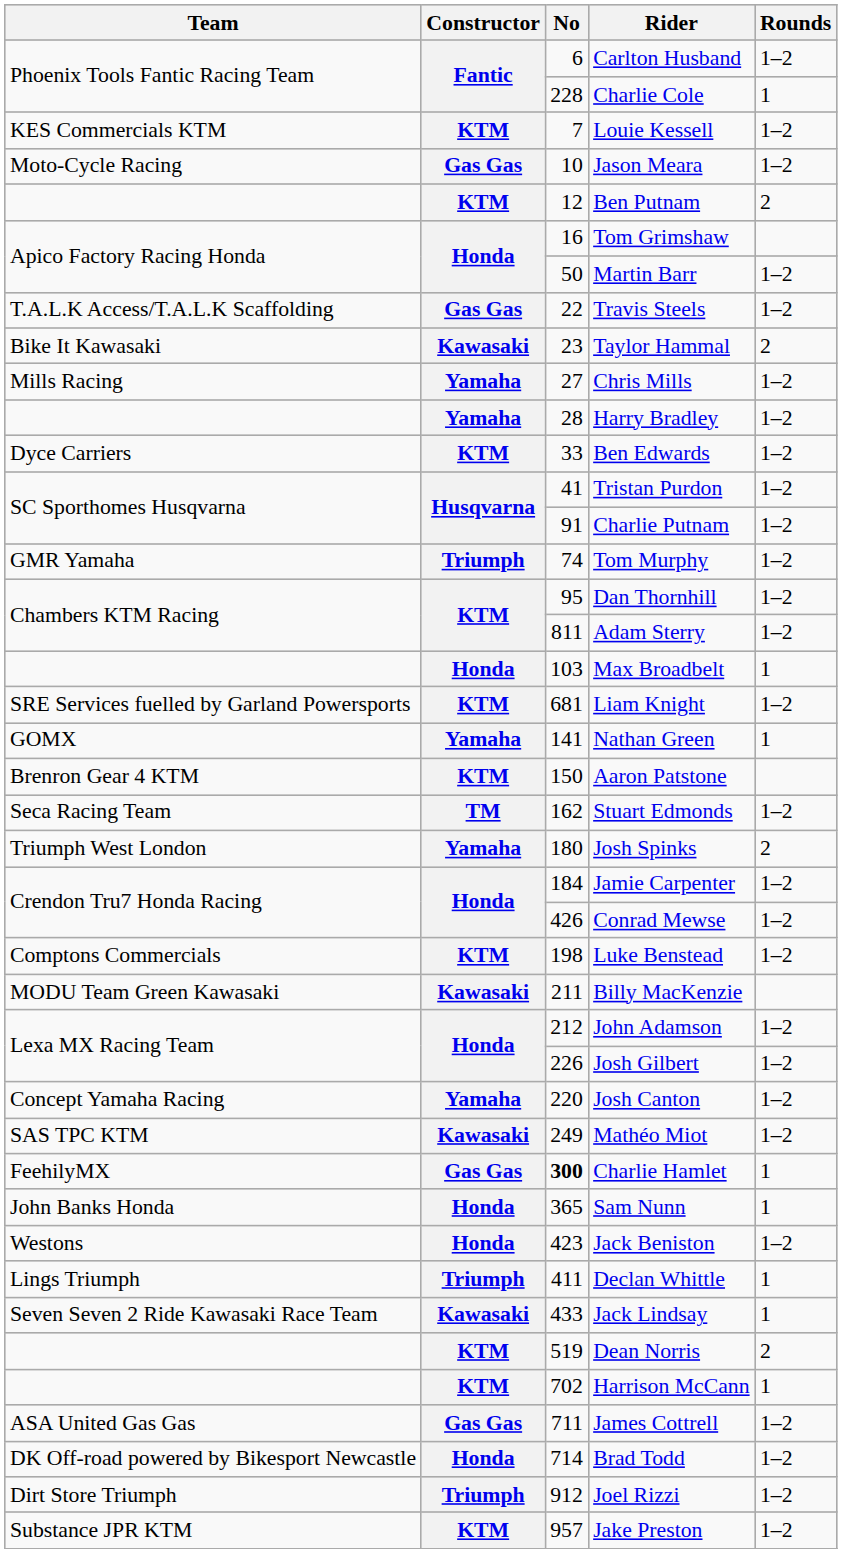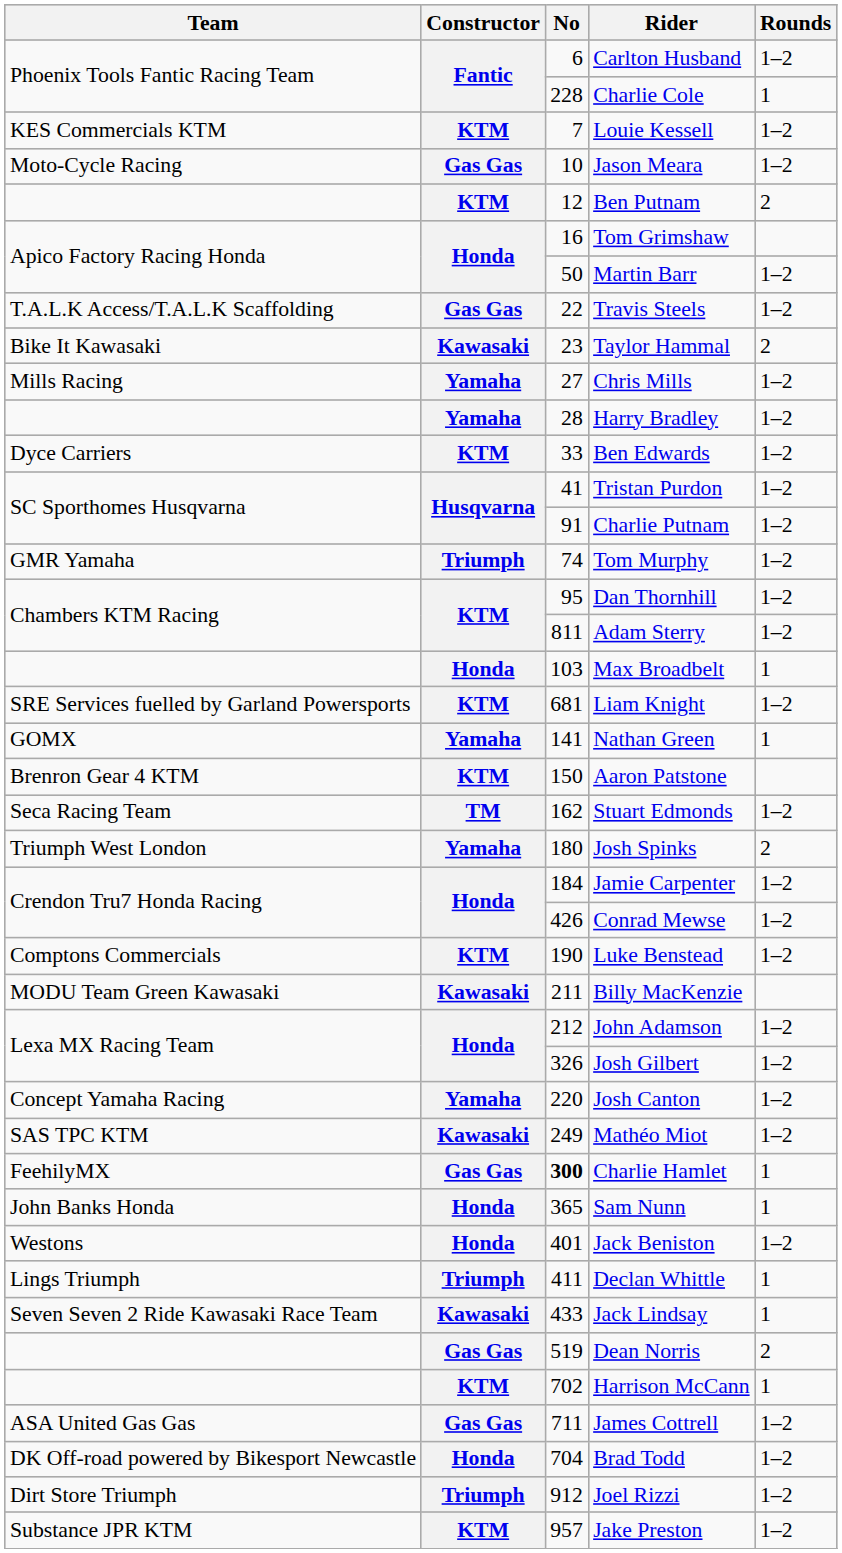 <table class="wikitable" style="font-size: 85%;">
 <tr>
 <th>Team</th>
 <th>Constructor</th>
 <th>No</th>
 <th>Rider</th>
 <th>Rounds</th>
 </tr>
 <tr>
 <td rowspan=2>Phoenix Tools Fantic Racing Team</td>
 <th rowspan=2><a href='#'>Fantic</a></th>
 <td align="right">6</td>
 <td> <a href='#'>Carlton Husband</a></td>
 <td>1–2</td>
 </tr>
 <tr>
 <td align="right">228</td>
 <td> <a href='#'>Charlie Cole</a></td>
 <td>1</td>
 </tr>
 <tr>
 <td>KES Commercials KTM</td>
 <th><a href='#'>KTM</a></th>
 <td align="right">7</td>
 <td> <a href='#'>Louie Kessell</a></td>
 <td>1–2</td>
 </tr>
 <tr>
 <td>Moto-Cycle Racing</td>
 <th><a href='#'>Gas Gas</a></th>
 <td align="right">10</td>
 <td> <a href='#'>Jason Meara</a></td>
 <td>1–2</td>
 </tr>
 <tr>
 <td></td>
 <th><a href='#'>KTM</a></th>
 <td align="right">12</td>
 <td> <a href='#'>Ben Putnam</a></td>
 <td>2</td>
 </tr>
 <tr>
 <td rowspan=2>Apico Factory Racing Honda</td>
 <th rowspan=2><a href='#'>Honda</a></th>
 <td align="right">16</td>
 <td> <a href='#'>Tom Grimshaw</a></td>
 <td></td>
 </tr>
 <tr>
 <td align="right">50</td>
 <td> <a href='#'>Martin Barr</a></td>
 <td>1–2</td>
 </tr>
 <tr>
 <td>T.A.L.K Access/T.A.L.K Scaffolding</td>
 <th><a href='#'>Gas Gas</a></th>
 <td align="right">22</td>
 <td> <a href='#'>Travis Steels</a></td>
 <td>1–2</td>
 </tr>
 <tr>
 <td>Bike It Kawasaki</td>
 <th><a href='#'>Kawasaki</a></th>
 <td align="right">23</td>
 <td> <a href='#'>Taylor Hammal</a></td>
 <td>2</td>
 </tr>
 <tr>
 <td>Mills Racing</td>
 <th><a href='#'>Yamaha</a></th>
 <td align="right">27</td>
 <td> <a href='#'>Chris Mills</a></td>
 <td>1–2</td>
 </tr>
 <tr>
 <td></td>
 <th><a href='#'>Yamaha</a></th>
 <td align="right">28</td>
 <td> <a href='#'>Harry Bradley</a></td>
 <td>1–2</td>
 </tr>
 <tr>
 <td>Dyce Carriers</td>
 <th><a href='#'>KTM</a></th>
 <td align="right">33</td>
 <td> <a href='#'>Ben Edwards</a></td>
 <td>1–2</td>
 </tr>
 <tr>
 <td rowspan=2>SC Sporthomes Husqvarna</td>
 <th rowspan=2><a href='#'>Husqvarna</a></th>
 <td align="right">41</td>
 <td> <a href='#'>Tristan Purdon</a></td>
 <td>1–2</td>
 </tr>
 <tr>
 <td align="right">91</td>
 <td> <a href='#'>Charlie Putnam</a></td>
 <td>1–2</td>
 </tr>
 <tr>
 <td>GMR Yamaha</td>
 <th><a href='#'>Triumph</a></th>
 <td align="right">74</td>
 <td> <a href='#'>Tom Murphy</a></td>
 <td>1–2</td>
 </tr>
 <tr>
 <td rowspan=2>Chambers KTM Racing</td>
 <th rowspan=2><a href='#'>KTM</a></th>
 <td align="right">95</td>
 <td> <a href='#'>Dan Thornhill</a></td>
 <td>1–2</td>
 </tr>
 <tr>
 <td align="right">811</td>
 <td> <a href='#'>Adam Sterry</a></td>
 <td>1–2</td>
 </tr>
 <tr>
 <td></td>
 <th><a href='#'>Honda</a></th>
 <td align="right">103</td>
 <td> <a href='#'>Max Broadbelt</a></td>
 <td>1</td>
 </tr>
 <tr>
 <td>SRE Services fuelled by Garland Powersports</td>
 <th><a href='#'>KTM</a></th>
 <td align="right">681</td>
 <td> <a href='#'>Liam Knight</a></td>
 <td>1–2</td>
 </tr>
 <tr>
 <td>GOMX</td>
 <th><a href='#'>Yamaha</a></th>
 <td align="right">141</td>
 <td> <a href='#'>Nathan Green</a></td>
 <td>1</td>
 </tr>
 <tr>
 <td>Brenron Gear 4 KTM</td>
 <th><a href='#'>KTM</a></th>
 <td align="right">150</td>
 <td> <a href='#'>Aaron Patstone</a></td>
 <td></td>
 </tr>
 <tr>
 <td>Seca Racing Team</td>
 <th><a href='#'>TM</a></th>
 <td align="right">162</td>
 <td> <a href='#'>Stuart Edmonds</a></td>
 <td>1–2</td>
 </tr>
 <tr>
 <td>Triumph West London</td>
 <th><a href='#'>Yamaha</a></th>
 <td align="right">180</td>
 <td> <a href='#'>Josh Spinks</a></td>
 <td>2</td>
 </tr>
 <tr>
 <td rowspan=2>Crendon Tru7 Honda Racing</td>
 <th rowspan=2><a href='#'>Honda</a></th>
 <td align="right">184</td>
 <td> <a href='#'>Jamie Carpenter</a></td>
 <td>1–2</td>
 </tr>
 <tr>
 <td align="right">426</td>
 <td> <a href='#'>Conrad Mewse</a></td>
 <td>1–2</td>
 </tr>
 <tr>
 <td>Comptons Commercials</td>
 <th><a href='#'>KTM</a></th>
-<td align="right">198</td>
+<td align="right">190</td>
 <td> <a href='#'>Luke Benstead</a></td>
 <td>1–2</td>
 </tr>
 <tr>
 <td>MODU Team Green Kawasaki</td>
 <th><a href='#'>Kawasaki</a></th>
 <td align="right">211</td>
 <td> <a href='#'>Billy MacKenzie</a></td>
 <td></td>
 </tr>
 <tr>
 <td rowspan=2>Lexa MX Racing Team</td>
 <th rowspan=2><a href='#'>Honda</a></th>
 <td align="right">212</td>
 <td> <a href='#'>John Adamson</a></td>
 <td>1–2</td>
 </tr>
 <tr>
-<td align="right">226</td>
+<td align="right">326</td>
 <td> <a href='#'>Josh Gilbert</a></td>
 <td>1–2</td>
 </tr>
 <tr>
 <td>Concept Yamaha Racing</td>
 <th><a href='#'>Yamaha</a></th>
 <td align="right">220</td>
 <td> <a href='#'>Josh Canton</a></td>
 <td>1–2</td>
 </tr>
 <tr>
 <td>SAS TPC KTM</td>
 <th><a href='#'>Kawasaki</a></th>
 <td align="right">249</td>
 <td> <a href='#'>Mathéo Miot</a></td>
 <td>1–2</td>
 </tr>
 <tr>
 <td>FeehilyMX</td>
 <th><a href='#'>Gas Gas</a></th>
 <td align="right"><strong>300</strong></td>
 <td> <a href='#'>Charlie Hamlet</a></td>
 <td>1</td>
 </tr>
 <tr>
 <td>John Banks Honda</td>
 <th><a href='#'>Honda</a></th>
 <td align="right">365</td>
 <td> <a href='#'>Sam Nunn</a></td>
 <td>1</td>
 </tr>
 <tr>
 <td>Westons</td>
 <th><a href='#'>Honda</a></th>
-<td align="right">423</td>
+<td align="right">401</td>
 <td> <a href='#'>Jack Beniston</a></td>
 <td>1–2</td>
 </tr>
 <tr>
 <td>Lings Triumph</td>
 <th><a href='#'>Triumph</a></th>
 <td align="right">411</td>
 <td> <a href='#'>Declan Whittle</a></td>
 <td>1</td>
 </tr>
 <tr>
 <td>Seven Seven 2 Ride Kawasaki Race Team</td>
 <th><a href='#'>Kawasaki</a></th>
 <td align="right">433</td>
 <td> <a href='#'>Jack Lindsay</a></td>
 <td>1</td>
 </tr>
 <tr>
 <td></td>
-<th><a href='#'>KTM</a></th>
+<th><a href='#'>Gas Gas</a></th>
 <td align="right">519</td>
 <td> <a href='#'>Dean Norris</a></td>
 <td>2</td>
 </tr>
 <tr>
 <td></td>
 <th><a href='#'>KTM</a></th>
 <td align="right">702</td>
 <td> <a href='#'>Harrison McCann</a></td>
 <td>1</td>
 </tr>
 <tr>
 <td>ASA United Gas Gas</td>
 <th><a href='#'>Gas Gas</a></th>
 <td align="right">711</td>
 <td> <a href='#'>James Cottrell</a></td>
 <td>1–2</td>
 </tr>
 <tr>
 <td>DK Off-road powered by Bikesport Newcastle</td>
 <th><a href='#'>Honda</a></th>
-<td align="right">714</td>
+<td align="right">704</td>
 <td> <a href='#'>Brad Todd</a></td>
 <td>1–2</td>
 </tr>
 <tr>
 <td>Dirt Store Triumph</td>
 <th><a href='#'>Triumph</a></th>
 <td align="right">912</td>
 <td> <a href='#'>Joel Rizzi</a></td>
 <td>1–2</td>
 </tr>
 <tr>
 <td>Substance JPR KTM</td>
 <th><a href='#'>KTM</a></th>
 <td align="right">957</td>
 <td> <a href='#'>Jake Preston</a></td>
 <td>1–2</td>
 </tr>
 <tr>
 </tr>
 </table>
